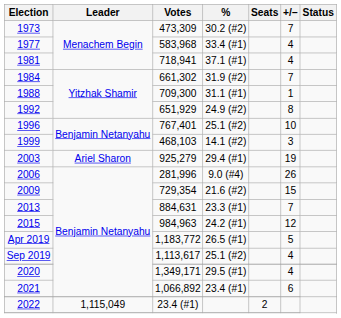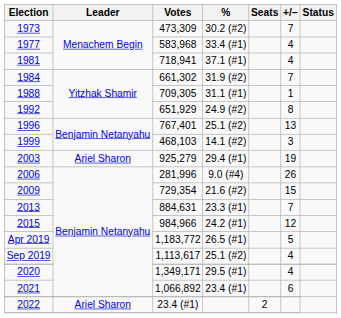 <table class=wikitable style=text-align:center>
 <tr>
 <th>Election</th>
 <th>Leader</th>
 <th>Votes</th>
 <th>%</th>
 <th>Seats</th>
 <th>+/−</th>
 <th>Status</th>
 </tr>
 <tr>
 <td><a href='#'>1973</a></td>
 <td rowspan=3><a href='#'>Menachem Begin</a></td>
 <td>473,309</td>
 <td>30.2 (#2)</td>
 <td></td>
 <td> 7</td>
 <td></td>
 </tr>
 <tr>
 <td><a href='#'>1977</a></td>
 <td>583,968</td>
 <td>33.4 (#1)</td>
 <td></td>
 <td> 4</td>
 <td></td>
 </tr>
 <tr>
 <td><a href='#'>1981</a></td>
 <td>718,941</td>
 <td>37.1 (#1)</td>
 <td></td>
 <td> 4</td>
 <td></td>
 </tr>
 <tr>
 <td><a href='#'>1984</a></td>
 <td rowspan=3><a href='#'>Yitzhak Shamir</a></td>
 <td>661,302</td>
 <td>31.9 (#2)</td>
 <td></td>
 <td> 7</td>
 <td></td>
 </tr>
 <tr>
 <td><a href='#'>1988</a></td>
-<td>709,300</td>
+<td>709,305</td>
 <td>31.1 (#1)</td>
 <td></td>
 <td> 1</td>
 <td></td>
 </tr>
 <tr>
 <td><a href='#'>1992</a></td>
 <td>651,929</td>
 <td>24.9 (#2)</td>
 <td></td>
 <td> 8</td>
 <td></td>
 </tr>
 <tr>
 <td><a href='#'>1996</a></td>
 <td rowspan=2><a href='#'>Benjamin Netanyahu</a></td>
 <td>767,401</td>
 <td>25.1 (#2)</td>
 <td></td>
-<td> 10</td>
+<td> 13</td>
 <td></td>
 </tr>
 <tr>
 <td><a href='#'>1999</a></td>
 <td>468,103</td>
 <td>14.1 (#2)</td>
 <td></td>
 <td> 3</td>
 <td></td>
 </tr>
 <tr>
 <td><a href='#'>2003</a></td>
 <td><a href='#'>Ariel Sharon</a></td>
 <td>925,279</td>
 <td>29.4 (#1)</td>
 <td></td>
 <td> 19</td>
 <td></td>
 </tr>
 <tr>
 <td><a href='#'>2006</a></td>
 <td rowspan=9><a href='#'>Benjamin Netanyahu</a></td>
 <td>281,996</td>
 <td>9.0 (#4)</td>
 <td></td>
 <td> 26</td>
 <td></td>
 </tr>
 <tr>
 <td><a href='#'>2009</a></td>
 <td>729,354</td>
 <td>21.6 (#2)</td>
 <td></td>
 <td> 15</td>
 <td></td>
 </tr>
 <tr>
 <td><a href='#'>2013</a></td>
 <td>884,631</td>
 <td>23.3 (#1)</td>
 <td></td>
 <td> 7</td>
 <td></td>
 </tr>
 <tr>
 <td><a href='#'>2015</a></td>
-<td>984,963</td>
+<td>984,966</td>
 <td>24.2 (#1)</td>
 <td></td>
 <td> 12</td>
 <td></td>
 </tr>
 <tr>
 <td><a href='#'>Apr 2019</a></td>
 <td>1,183,772</td>
 <td>26.5 (#1)</td>
 <td></td>
 <td> 5</td>
 <td></td>
 </tr>
 <tr>
 <td><a href='#'>Sep 2019</a></td>
 <td>1,113,617</td>
 <td>25.1 (#2)</td>
 <td></td>
 <td> 4</td>
 <td></td>
 </tr>
 <tr>
 </tr>
 <tr>
 <td><a href='#'>2020</a></td>
 <td>1,349,171</td>
 <td>29.5 (#1)</td>
 <td></td>
 <td> 4</td>
 <td></td>
 </tr>
 <tr>
 <td><a href='#'>2021</a></td>
 <td>1,066,892</td>
 <td>23.4 (#1)</td>
 <td></td>
 <td> 6</td>
 <td></td>
 </tr>
 <tr>
 </tr>
 <tr>
 <td><a href='#'>2022</a></td>
-<td>1,115,049</td>
+<td><a href='#'>Ariel Sharon</a></td>
 <td>23.4 (#1)</td>
 <td></td>
 <td> 2</td>
 <td></td>
 </tr>
 <tr>
 </tr>
 </table>
